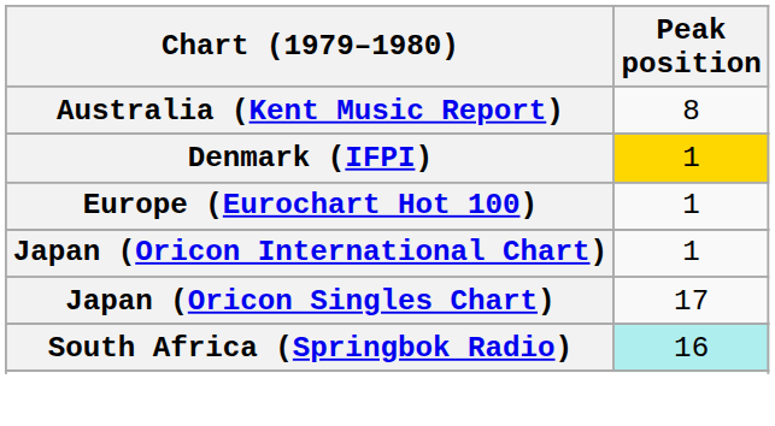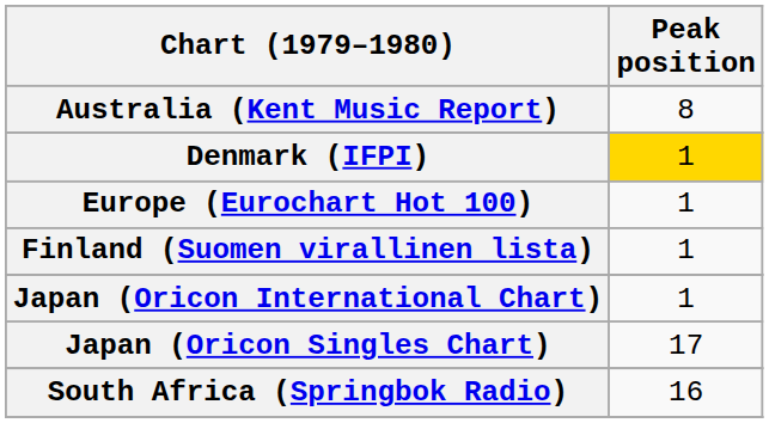 <table class="wikitable sortable plainrowheaders" style="text-align:center">
 <tr>
 <th>Chart (1979–1980)</th>
 <th>Peak<br>position</th>
 </tr>
 <tr>
 <th scope="row">Australia (<a href='#'>Kent Music Report</a>)</th>
 <td>8</td>
 </tr>
 <tr>
 </tr>
 <tr>
 </tr>
 <tr>
 <th scope="row">Denmark (<a href='#'>IFPI</a>)</th>
 <td style="background: gold;">1</td>
 </tr>
 <tr>
 <th scope="row">Europe (<a href='#'>Eurochart Hot 100</a>)</th>
 <td>1</td>
 </tr>
 <tr>
+<th scope="row">Finland (<a href='#'>Suomen virallinen lista</a>)</th>
+<td>1</td>
+</tr>
+<tr>
 </tr>
 <tr>
 <th scope="row">Japan (<a href='#'>Oricon International Chart</a>)</th>
 <td>1</td>
 </tr>
 <tr>
 <th scope="row">Japan (<a href='#'>Oricon Singles Chart</a>)</th>
 <td>17</td>
 </tr>
 <tr>
 </tr>
 <tr>
 </tr>
 <tr>
 </tr>
 <tr>
 </tr>
 <tr>
 <th scope="row">South Africa (<a href='#'>Springbok Radio</a>)</th>
-<td style="background: paleturquoise;">16</td>
+<td>16</td>
 </tr>
 <tr>
 </tr>
 <tr>
 </tr>
 <tr>
 </tr>
 <tr>
 </tr>
 </table>
